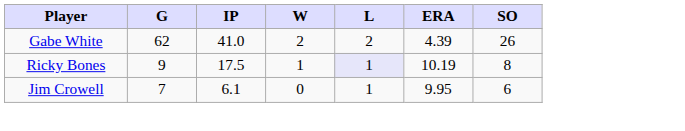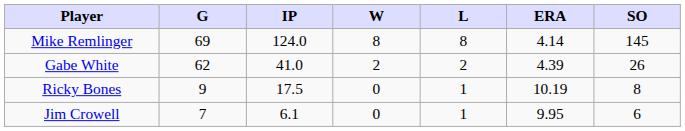 <table class="wikitable sortable">
 <tr>
 <th style="background:#ddf; width:16%;">Player</th>
 <th style="background:#ddf; width:9%;">G</th>
 <th style="background:#ddf; width:9%;">IP</th>
 <th style="background:#ddf; width:9%;">W</th>
 <th style="background:#ddf; width:9%;">L</th>
 <th style="background:#ddf; width:9%;">ERA</th>
 <th style="background:#ddf; width:9%;">SO</th>
+</tr>
+<tr align=center>
+<td><a href='#'>Mike Remlinger</a></td>
+<td>69</td>
+<td>124.0</td>
+<td>8</td>
+<td>8</td>
+<td>4.14</td>
+<td>145</td>
 </tr>
 <tr align=center>
 <td><a href='#'>Gabe White</a></td>
 <td>62</td>
 <td>41.0</td>
 <td>2</td>
 <td>2</td>
 <td>4.39</td>
 <td>26</td>
 </tr>
 <tr align=center>
 <td><a href='#'>Ricky Bones</a></td>
 <td>9</td>
 <td>17.5</td>
+<td>0</td>
 <td>1</td>
-<td style="background: lavender;">1</td>
 <td>10.19</td>
 <td>8</td>
 </tr>
 <tr align=center>
 <td><a href='#'>Jim Crowell</a></td>
 <td>7</td>
 <td>6.1</td>
 <td>0</td>
 <td>1</td>
 <td>9.95</td>
 <td>6</td>
 </tr>
 </table>
